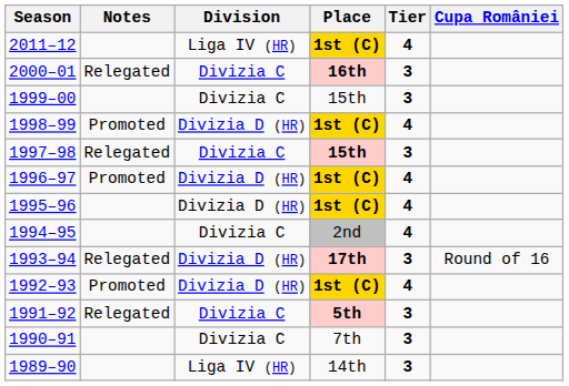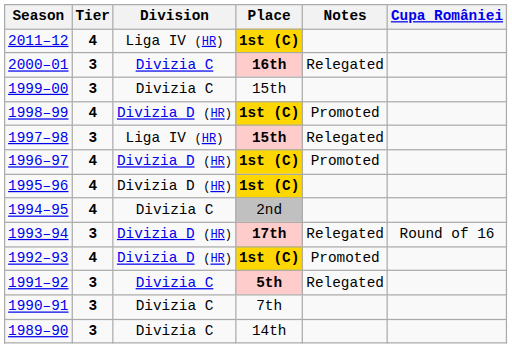 <table class="wikitable" style="text-align:center; font-size:90%">
 <tr>
 <th>Season</th>
-<th>Notes</th>
+<th>Tier</th>
 <th>Division</th>
 <th>Place</th>
-<th>Tier</th>
+<th>Notes</th>
 <th><a href='#'>Cupa României</a></th>
 </tr>
 <tr>
 <td><a href='#'>2011–12</a></td>
-<td></td>
+<td><strong>4</strong></td>
 <td>Liga IV <small>(<a href='#'>HR</a>)</small></td>
 <td align=center bgcolor=gold><strong>1st (C)</strong></td>
-<td><strong>4</strong></td>
+<td></td>
 <td></td>
 </tr>
 <tr>
 <td><a href='#'>2000–01</a></td>
-<td>Relegated</td>
+<td><strong>3</strong></td>
 <td><a href='#'>Divizia C</a></td>
 <td align=center bgcolor=#FFCCCC><strong>16th</strong></td>
-<td><strong>3</strong></td>
+<td>Relegated</td>
 <td></td>
 </tr>
 <tr>
 <td><a href='#'>1999–00</a></td>
-<td></td>
+<td><strong>3</strong></td>
 <td>Divizia C</td>
 <td>15th</td>
-<td><strong>3</strong></td>
+<td></td>
 <td></td>
 </tr>
 <tr>
 <td><a href='#'>1998–99</a></td>
-<td>Promoted</td>
+<td><strong>4</strong></td>
 <td><a href='#'>Divizia D</a> <small>(<a href='#'>HR</a>)</small></td>
 <td align=center bgcolor=gold><strong>1st</strong> <strong>(C)</strong></td>
-<td><strong>4</strong></td>
+<td>Promoted</td>
 <td></td>
 </tr>
 <tr>
 <td><a href='#'>1997–98</a></td>
+<td><strong>3</strong></td>
+<td>Liga IV <small>(<a href='#'>HR</a>)</small></td>
+<td align=center bgcolor=#FFCCCC><strong>15th</strong></td>
 <td>Relegated</td>
-<td><a href='#'>Divizia C</a></td>
-<td align=center bgcolor=#FFCCCC><strong>15th</strong></td>
-<td><strong>3</strong></td>
 <td></td>
 </tr>
 <tr>
 <td><a href='#'>1996–97</a></td>
-<td>Promoted</td>
+<td><strong>4</strong></td>
 <td><a href='#'>Divizia D</a> <small>(<a href='#'>HR</a>)</small></td>
 <td align=center bgcolor=gold><strong>1st</strong> <strong>(C)</strong></td>
-<td><strong>4</strong></td>
+<td>Promoted</td>
 <td></td>
 </tr>
 <tr>
 <td><a href='#'>1995–96</a></td>
-<td></td>
+<td><strong>4</strong></td>
 <td>Divizia D <small>(<a href='#'>HR</a>)</small></td>
 <td align=center bgcolor=gold><strong>1st</strong> <strong>(C)</strong></td>
-<td><strong>4</strong></td>
+<td></td>
 <td></td>
 </tr>
 <tr>
 <td><a href='#'>1994–95</a></td>
-<td></td>
+<td><strong>4</strong></td>
 <td>Divizia C</td>
 <td align=center bgcolor=silver>2nd</td>
-<td><strong>4</strong></td>
+<td></td>
 <td></td>
 </tr>
 <tr>
 <td><a href='#'>1993–94</a></td>
-<td>Relegated</td>
+<td><strong>3</strong></td>
 <td><a href='#'>Divizia D</a> <small>(<a href='#'>HR</a>)</small></td>
 <td align=center bgcolor=#FFCCCC><strong>17th</strong></td>
-<td><strong>3</strong></td>
+<td>Relegated</td>
 <td>Round of 16</td>
 </tr>
 <tr>
 <td><a href='#'>1992–93</a></td>
-<td>Promoted</td>
+<td><strong>4</strong></td>
 <td><a href='#'>Divizia D</a> <small>(<a href='#'>HR</a>)</small></td>
 <td align=center bgcolor=gold><strong>1st</strong> <strong>(C)</strong></td>
-<td><strong>4</strong></td>
+<td>Promoted</td>
 <td></td>
 </tr>
 <tr>
 <td><a href='#'>1991–92</a></td>
-<td>Relegated</td>
+<td><strong>3</strong></td>
 <td><a href='#'>Divizia C</a></td>
 <td align=center bgcolor=#FFCCCC><strong>5th</strong></td>
-<td><strong>3</strong></td>
+<td>Relegated</td>
 <td></td>
 </tr>
 <tr>
 <td><a href='#'>1990–91</a></td>
-<td></td>
+<td><strong>3</strong></td>
 <td>Divizia C</td>
 <td>7th</td>
-<td><strong>3</strong></td>
+<td></td>
 <td></td>
 </tr>
 <tr>
 <td><a href='#'>1989–90</a></td>
+<td><strong>3</strong></td>
+<td>Divizia C</td>
+<td>14th</td>
 <td></td>
-<td>Liga IV <small>(<a href='#'>HR</a>)</small></td>
-<td>14th</td>
-<td><strong>3</strong></td>
 <td></td>
 </tr>
 </table>
